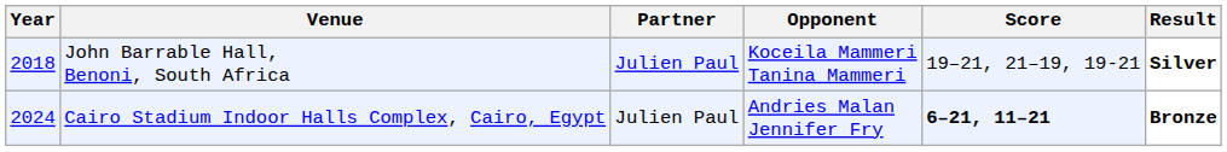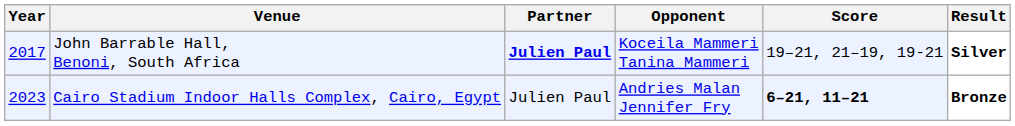 <table class="sortable wikitable" style="font-size: 90%;">
 <tr>
 <th>Year</th>
 <th>Venue</th>
 <th>Partner</th>
 <th>Opponent</th>
 <th>Score</th>
 <th>Result</th>
 </tr>
 <tr style="background:#ECF2FF">
-<td align="center"><a href='#'>2018</a></td>
+<td align="center"><a href='#'>2017</a></td>
 <td align="left">John Barrable Hall,<br><a href='#'>Benoni</a>, South Africa</td>
-<td align="left"> <a href='#'>Julien Paul</a></td>
+<td align="left"><strong> <a href='#'>Julien Paul</a></strong></td>
 <td align="left"> <a href='#'>Koceila Mammeri</a> <br>  <a href='#'>Tanina Mammeri</a></td>
 <td align="left">19–21, 21–19, 19-21</td>
 <td style="text-align:left; background:white"> <strong>Silver</strong></td>
 </tr>
 <tr style="background:#ECF2FF">
-<td align="center"><a href='#'>2024</a></td>
+<td align="center"><a href='#'>2023</a></td>
 <td align="left"><a href='#'>Cairo Stadium Indoor Halls Complex</a>, <a href='#'>Cairo, Egypt</a></td>
 <td align="left"> Julien Paul</td>
 <td align="left"> <a href='#'>Andries Malan</a><br> <a href='#'>Jennifer Fry</a></td>
 <td align="left"><strong>6–21, 11–21</strong></td>
 <td style="text-align:left; background:white"> <strong>Bronze</strong></td>
 </tr>
 </table>
